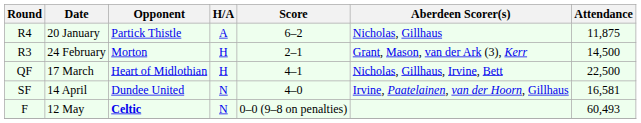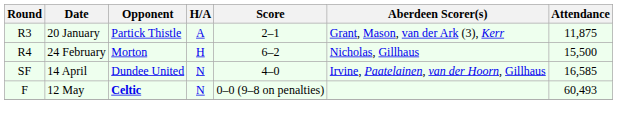 <table class="wikitable" style="text-align:center">
 <tr>
 <th>Round</th>
 <th>Date</th>
 <th>Opponent</th>
 <th>H/A</th>
 <th>Score</th>
 <th>Aberdeen Scorer(s)</th>
 <th>Attendance</th>
 </tr>
 <tr bgcolor=#EEFFEE>
-<td>R4</td>
+<td>R3</td>
 <td align=left>20 January</td>
 <td align=left><a href='#'>Partick Thistle</a></td>
 <td><a href='#'>A</a></td>
-<td>6–2</td>
-<td align=left><a href='#'>Nicholas</a>, <a href='#'>Gillhaus</a></td>
+<td>2–1</td>
+<td align=left><a href='#'>Grant</a>, <a href='#'>Mason</a>, <a href='#'>van der Ark</a> (3), <em><a href='#'>Kerr</a></em></td>
 <td>11,875</td>
 </tr>
 <tr bgcolor=#EEFFEE>
-<td>R3</td>
+<td>R4</td>
 <td align=left>24 February</td>
 <td align=left><a href='#'>Morton</a></td>
 <td><a href='#'>H</a></td>
-<td>2–1</td>
-<td align=left><a href='#'>Grant</a>, <a href='#'>Mason</a>, <a href='#'>van der Ark</a> (3), <em><a href='#'>Kerr</a></em></td>
-<td>14,500</td>
-</tr>
-<tr bgcolor=#EEFFEE>
-<td>QF</td>
-<td align=left>17 March</td>
-<td align=left><a href='#'>Heart of Midlothian</a></td>
-<td><a href='#'>H</a></td>
-<td>4–1</td>
-<td align=left><a href='#'>Nicholas</a>, <a href='#'>Gillhaus</a>, <a href='#'>Irvine</a>, <a href='#'>Bett</a></td>
-<td>22,500</td>
+<td>6–2</td>
+<td align=left><a href='#'>Nicholas</a>, <a href='#'>Gillhaus</a></td>
+<td>15,500</td>
 </tr>
 <tr bgcolor=#EEFFEE>
 <td>SF</td>
 <td align=left>14 April</td>
 <td align=left><a href='#'>Dundee United</a></td>
 <td><a href='#'>N</a></td>
 <td>4–0</td>
 <td align=left><a href='#'>Irvine</a>, <em><a href='#'>Paatelainen</a></em>, <em><a href='#'>van der Hoorn</a></em>, <a href='#'>Gillhaus</a></td>
-<td>16,581</td>
+<td>16,585</td>
 </tr>
 <tr bgcolor=#EEFFEE>
 <td>F</td>
 <td align=left>12 May</td>
 <td align=left><strong><a href='#'>Celtic</a></strong></td>
 <td><a href='#'>N</a></td>
 <td>0–0 (9–8 on penalties)</td>
 <td align=left></td>
 <td>60,493</td>
 </tr>
 <tr>
 </tr>
 </table>
